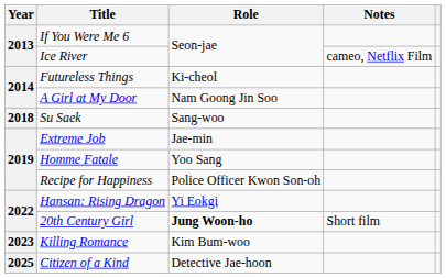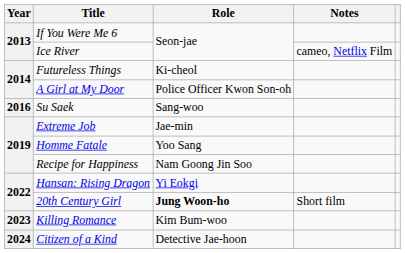 <table class="wikitable plainrowheaders sortable">
 <tr>
 <th scope="col">Year</th>
 <th scope="col">Title</th>
 <th scope="col">Role</th>
 <th scope="col">Notes</th>
 <th scope="col" class="unsortable"></th>
 </tr>
 <tr>
 <th scope="row" rowspan="2">2013</th>
 <td><em>If You Were Me 6</em></td>
 <td rowspan="2">Seon-jae</td>
 <td></td>
 <td style="text-align:center"></td>
 </tr>
 <tr>
 <td><em>Ice River</em></td>
 <td>cameo, <a href='#'>Netflix</a> Film</td>
 <td style="text-align:center"></td>
 </tr>
 <tr>
 <th scope="row" rowspan="2">2014</th>
 <td><em>Futureless Things</em></td>
 <td>Ki-cheol</td>
 <td></td>
 <td style="text-align:center"></td>
 </tr>
 <tr>
 <td><em><a href='#'>A Girl at My Door</a></em></td>
-<td>Nam Goong Jin Soo</td>
+<td>Police Officer Kwon Son-oh</td>
 <td></td>
 <td style="text-align:center"></td>
 </tr>
 <tr>
-<th scope="row">2018</th>
+<th scope="row">2016</th>
 <td><em>Su Saek</em></td>
 <td>Sang-woo</td>
 <td></td>
 <td style="text-align:center"></td>
 </tr>
 <tr>
 <th scope="row" rowspan="3">2019</th>
 <td><em><a href='#'>Extreme Job</a></em></td>
 <td>Jae-min</td>
 <td></td>
 <td style="text-align:center"></td>
 </tr>
 <tr>
 <td><em><a href='#'>Homme Fatale</a></em></td>
 <td>Yoo Sang</td>
 <td></td>
 <td style="text-align:center"></td>
 </tr>
 <tr>
 <td><em>Recipe for Happiness </em></td>
-<td>Police Officer Kwon Son-oh</td>
+<td>Nam Goong Jin Soo</td>
 <td></td>
 <td style="text-align:center"></td>
 </tr>
 <tr>
 <th scope="row" rowspan="2">2022</th>
 <td><em><a href='#'>Hansan: Rising Dragon</a></em></td>
 <td><a href='#'>Yi Eokgi</a></td>
 <td></td>
 <td style="text-align:center"></td>
 </tr>
 <tr>
 <td><em><a href='#'>20th Century Girl</a></em></td>
 <td><strong>Jung Woon-ho</strong></td>
 <td>Short film</td>
 <td style="text-align:center"></td>
 </tr>
 <tr>
 <th scope="row">2023</th>
 <td><em><a href='#'>Killing Romance</a></em></td>
 <td>Kim Bum-woo</td>
 <td></td>
 <td style="text-align:center"></td>
 </tr>
 <tr>
-<th scope="row">2025</th>
+<th scope="row">2024</th>
 <td><em><a href='#'>Citizen of a Kind</a></em></td>
 <td>Detective Jae-hoon</td>
 <td></td>
 <td style="text-align:center"></td>
 </tr>
 </table>
